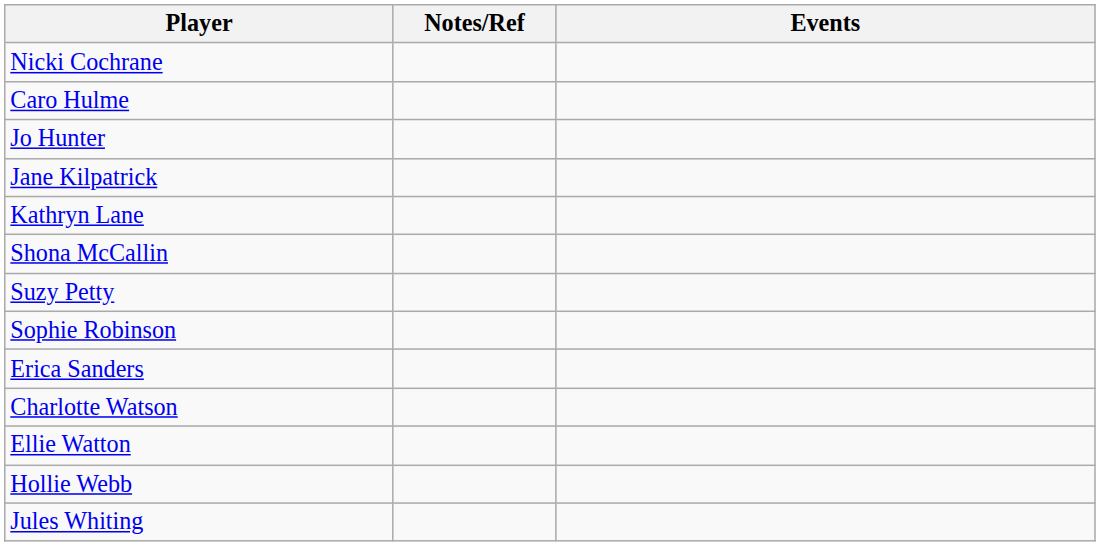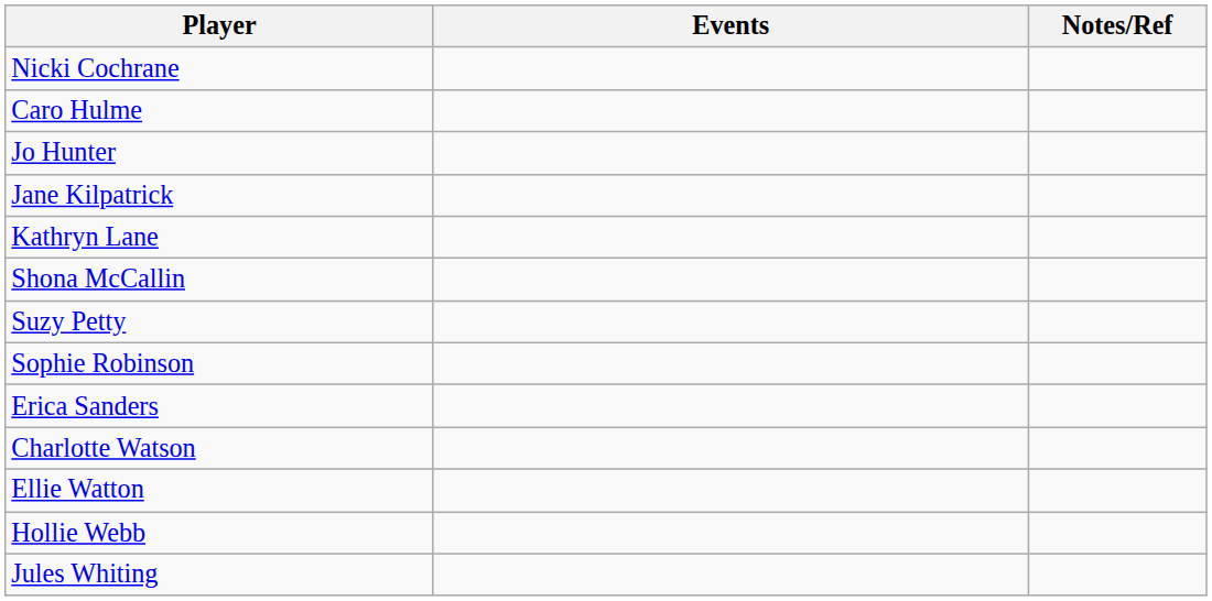 <table class="wikitable">
 <tr>
 <th width=250>Player</th>
+<th width=350>Events</th>
 <th width=100>Notes/Ref</th>
-<th width=350>Events</th>
 </tr>
 <tr>
 <td> <a href='#'>Nicki Cochrane</a></td>
 <td></td>
 <td></td>
 </tr>
 <tr>
 <td> <a href='#'>Caro Hulme</a></td>
 <td></td>
 <td></td>
 </tr>
 <tr>
 <td> <a href='#'>Jo Hunter</a></td>
 <td></td>
 <td></td>
 </tr>
 <tr>
 <td> <a href='#'>Jane Kilpatrick</a></td>
 <td></td>
 <td></td>
 </tr>
 <tr>
 <td> <a href='#'>Kathryn Lane</a></td>
 <td></td>
 <td></td>
 </tr>
 <tr>
 <td> <a href='#'>Shona McCallin</a></td>
 <td></td>
 <td></td>
 </tr>
 <tr>
 <td> <a href='#'>Suzy Petty</a></td>
 <td></td>
 <td></td>
 </tr>
 <tr>
 <td> <a href='#'>Sophie Robinson</a></td>
 <td></td>
 <td></td>
 </tr>
 <tr>
 <td> <a href='#'>Erica Sanders</a></td>
 <td></td>
 <td></td>
 </tr>
 <tr>
 <td> <a href='#'>Charlotte Watson</a></td>
 <td></td>
 <td></td>
 </tr>
 <tr>
 <td> <a href='#'>Ellie Watton</a></td>
 <td></td>
 <td></td>
 </tr>
 <tr>
 <td> <a href='#'>Hollie Webb</a></td>
 <td></td>
 <td></td>
 </tr>
 <tr>
 <td> <a href='#'>Jules Whiting</a></td>
 <td></td>
 <td></td>
 </tr>
 </table>
